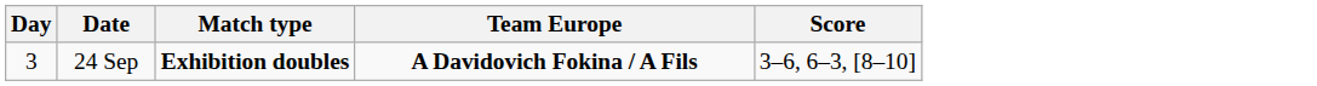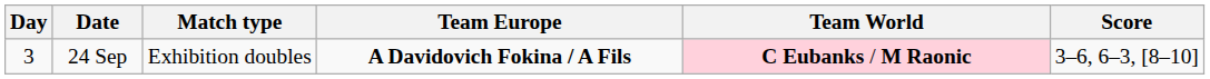 <table class="wikitable nowrap" style="text-align: center">
 <tr>
 <th>Day</th>
 <th width=60>Date</th>
 <th>Match type</th>
 <th width=265> Team Europe</th>
+<th width=265> Team World</th>
 <th>Score</th>
 </tr>
 <tr>
 <td>3</td>
 <td>24 Sep</td>
-<td><strong>Exhibition doubles</strong></td>
+<td>Exhibition doubles</td>
 <td><strong> A Davidovich Fokina /  A Fils</strong></td>
+<td bgcolor="ffd1dc"><strong> C Eubanks</strong> / <strong> M Raonic</strong></td>
 <td>3–6, 6–3, [8–10]</td>
 </tr>
 </table>
